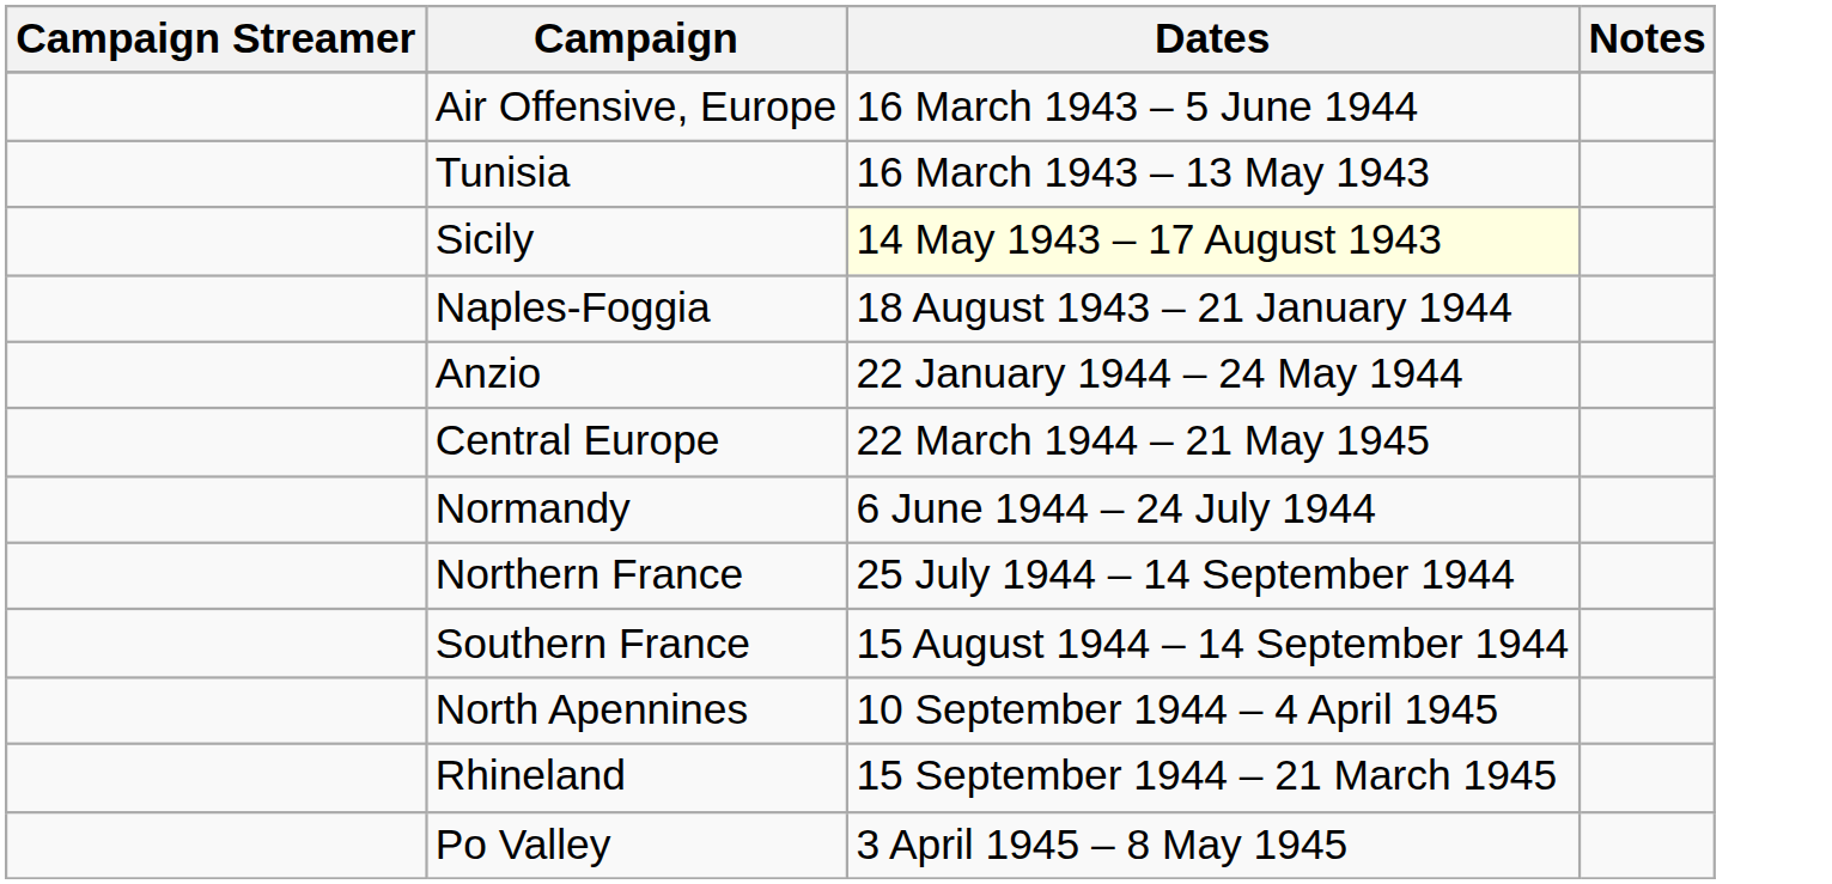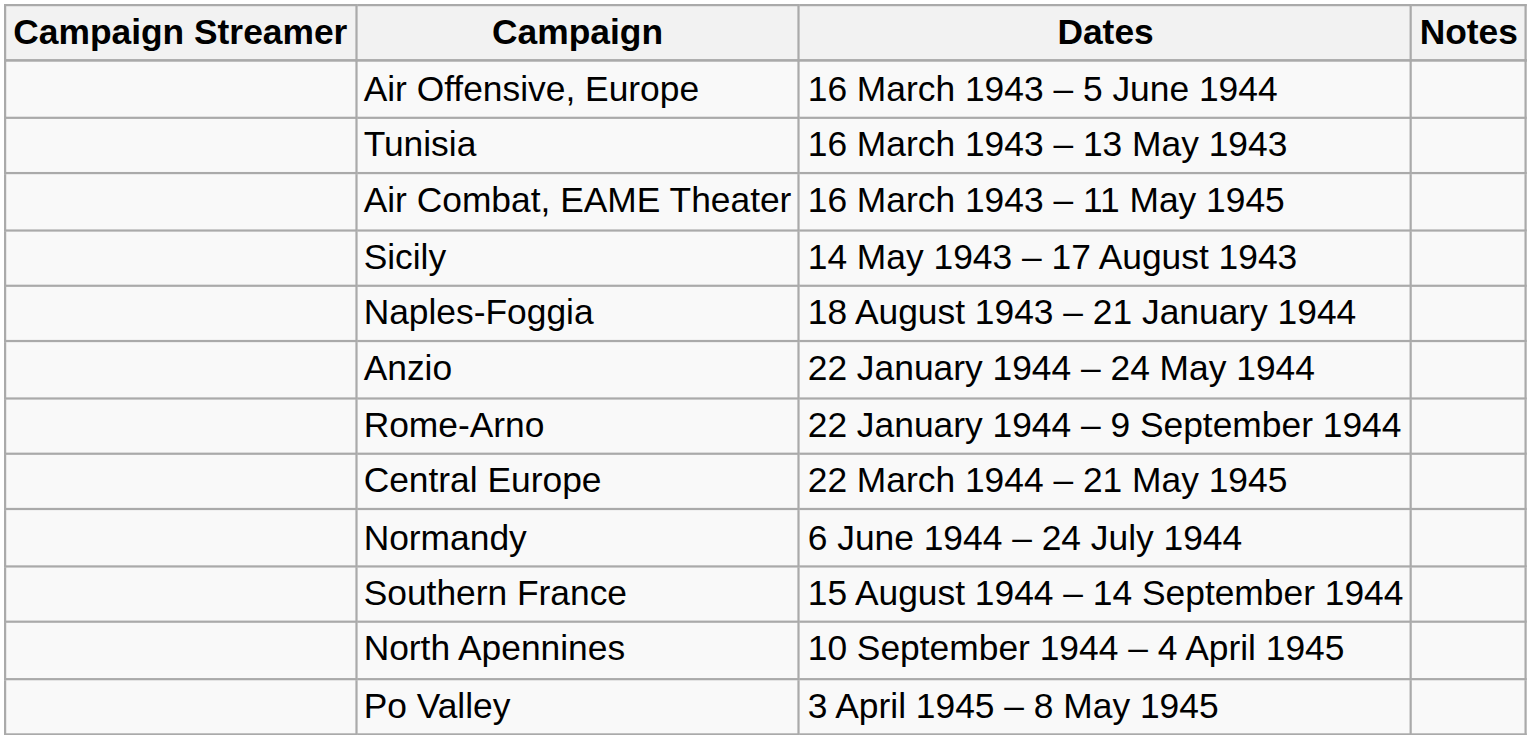 <table class="wikitable">
 <tr style="background:#efefef;">
 <th>Campaign Streamer</th>
 <th>Campaign</th>
 <th>Dates</th>
 <th>Notes</th>
 </tr>
 <tr>
 </tr>
 <tr>
 <td></td>
 <td>Air Offensive, Europe</td>
 <td>16 March 1943 – 5 June 1944</td>
 <td></td>
 </tr>
 <tr>
 <td></td>
 <td>Tunisia</td>
 <td>16 March 1943 – 13 May 1943</td>
 <td></td>
 </tr>
 <tr>
 <td></td>
+<td>Air Combat, EAME Theater</td>
+<td>16 March 1943 – 11 May 1945</td>
+<td></td>
+</tr>
+<tr>
+<td></td>
 <td>Sicily</td>
-<td style="background: lightyellow;">14 May 1943 – 17 August 1943</td>
+<td>14 May 1943 – 17 August 1943</td>
 <td></td>
 </tr>
 <tr>
 <td></td>
 <td>Naples-Foggia</td>
 <td>18 August 1943 – 21 January 1944</td>
 <td></td>
 </tr>
 <tr>
 <td></td>
 <td>Anzio</td>
 <td>22 January 1944 – 24 May 1944</td>
 <td></td>
 </tr>
 <tr>
 <td></td>
+<td>Rome-Arno</td>
+<td>22 January 1944 – 9 September 1944</td>
+<td></td>
+</tr>
+<tr>
+<td></td>
 <td>Central Europe</td>
 <td>22 March 1944 – 21 May 1945</td>
 <td></td>
 </tr>
 <tr>
 <td></td>
 <td>Normandy</td>
 <td>6 June 1944 – 24 July 1944</td>
-<td></td>
-</tr>
-<tr>
-<td></td>
-<td>Northern France</td>
-<td>25 July 1944 – 14 September 1944</td>
 <td></td>
 </tr>
 <tr>
 <td></td>
 <td>Southern France</td>
 <td>15 August 1944 – 14 September 1944</td>
 <td></td>
 </tr>
 <tr>
 <td></td>
 <td>North Apennines</td>
 <td>10 September 1944 – 4 April 1945</td>
 <td></td>
 </tr>
 <tr>
 <td></td>
-<td>Rhineland</td>
-<td>15 September 1944 – 21 March 1945</td>
-<td></td>
-</tr>
-<tr>
-<td></td>
 <td>Po Valley</td>
 <td>3 April 1945 – 8 May 1945</td>
 <td></td>
 </tr>
 </table>
